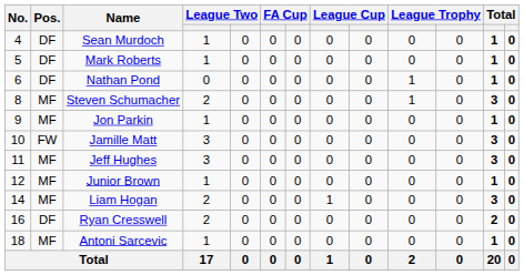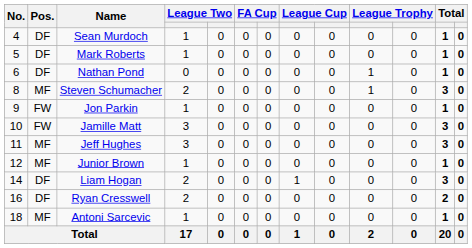 <table class="wikitable sortable" style="text-align: center;">
 <tr>
 <th rowspan="2">No.</th>
 <th rowspan="2">Pos.</th>
 <th rowspan="2">Name</th>
 <th colspan="2"><a href='#'>League Two</a></th>
 <th colspan="2"><a href='#'>FA Cup</a></th>
 <th colspan="2"><a href='#'>League Cup</a></th>
 <th colspan="2"><a href='#'>League Trophy</a></th>
 <th colspan="2">Total</th>
 </tr>
 <tr>
 <th></th>
 <th></th>
 <th></th>
 <th></th>
 <th></th>
 <th></th>
 <th></th>
 <th></th>
 <th></th>
 <th></th>
 </tr>
 <tr>
 <td>4</td>
 <td>DF</td>
 <td><a href='#'>Sean Murdoch</a></td>
 <td>1</td>
 <td>0</td>
 <td>0</td>
 <td>0</td>
 <td>0</td>
 <td>0</td>
 <td>0</td>
 <td>0</td>
 <td><strong>1</strong></td>
 <td><strong>0</strong></td>
 </tr>
 <tr>
 <td>5</td>
 <td>DF</td>
 <td><a href='#'>Mark Roberts</a></td>
 <td>1</td>
 <td>0</td>
 <td>0</td>
 <td>0</td>
 <td>0</td>
 <td>0</td>
 <td>0</td>
 <td>0</td>
 <td><strong>1</strong></td>
 <td><strong>0</strong></td>
 </tr>
 <tr>
 <td>6</td>
 <td>DF</td>
 <td><a href='#'>Nathan Pond</a></td>
 <td>0</td>
 <td>0</td>
 <td>0</td>
 <td>0</td>
 <td>0</td>
 <td>0</td>
 <td>1</td>
 <td>0</td>
 <td><strong>1</strong></td>
 <td><strong>0</strong></td>
 </tr>
 <tr>
 <td>8</td>
 <td>MF</td>
 <td><a href='#'>Steven Schumacher</a></td>
 <td>2</td>
 <td>0</td>
 <td>0</td>
 <td>0</td>
 <td>0</td>
 <td>0</td>
 <td>1</td>
 <td>0</td>
 <td><strong>3</strong></td>
 <td><strong>0</strong></td>
 </tr>
 <tr>
 <td>9</td>
-<td>MF</td>
+<td>FW</td>
 <td><a href='#'>Jon Parkin</a></td>
 <td>1</td>
 <td>0</td>
 <td>0</td>
 <td>0</td>
 <td>0</td>
 <td>0</td>
 <td>0</td>
 <td>0</td>
 <td><strong>1</strong></td>
 <td><strong>0</strong></td>
 </tr>
 <tr>
 <td>10</td>
 <td>FW</td>
 <td><a href='#'>Jamille Matt</a></td>
 <td>3</td>
 <td>0</td>
 <td>0</td>
 <td>0</td>
 <td>0</td>
 <td>0</td>
 <td>0</td>
 <td>0</td>
 <td><strong>3</strong></td>
 <td><strong>0</strong></td>
 </tr>
 <tr>
 <td>11</td>
 <td>MF</td>
 <td><a href='#'>Jeff Hughes</a></td>
 <td>3</td>
 <td>0</td>
 <td>0</td>
 <td>0</td>
 <td>0</td>
 <td>0</td>
 <td>0</td>
 <td>0</td>
 <td><strong>3</strong></td>
 <td><strong>0</strong></td>
 </tr>
 <tr>
 <td>12</td>
 <td>MF</td>
 <td><a href='#'>Junior Brown</a></td>
 <td>1</td>
 <td>0</td>
 <td>0</td>
 <td>0</td>
 <td>0</td>
 <td>0</td>
 <td>0</td>
 <td>0</td>
 <td><strong>1</strong></td>
 <td><strong>0</strong></td>
 </tr>
 <tr>
 <td>14</td>
-<td>MF</td>
+<td>DF</td>
 <td><a href='#'>Liam Hogan</a></td>
 <td>2</td>
 <td>0</td>
 <td>0</td>
 <td>0</td>
 <td>1</td>
 <td>0</td>
 <td>0</td>
 <td>0</td>
 <td><strong>3</strong></td>
 <td><strong>0</strong></td>
 </tr>
 <tr>
 <td>16</td>
 <td>DF</td>
 <td><a href='#'>Ryan Cresswell</a></td>
 <td>2</td>
 <td>0</td>
 <td>0</td>
 <td>0</td>
 <td>0</td>
 <td>0</td>
 <td>0</td>
 <td>0</td>
 <td><strong>2</strong></td>
 <td><strong>0</strong></td>
 </tr>
 <tr>
 <td>18</td>
 <td>MF</td>
 <td><a href='#'>Antoni Sarcevic</a></td>
 <td>1</td>
 <td>0</td>
 <td>0</td>
 <td>0</td>
 <td>0</td>
 <td>0</td>
 <td>0</td>
 <td>0</td>
 <td><strong>1</strong></td>
 <td><strong>0</strong></td>
 </tr>
 <tr>
 <th colspan=3>Total</th>
 <th>17</th>
 <th>0</th>
 <th>0</th>
 <th>0</th>
 <th>1</th>
 <th>0</th>
 <th>2</th>
 <th>0</th>
 <th>20</th>
 <th>0</th>
 </tr>
 </table>
